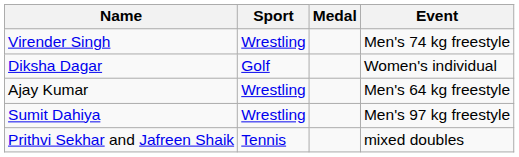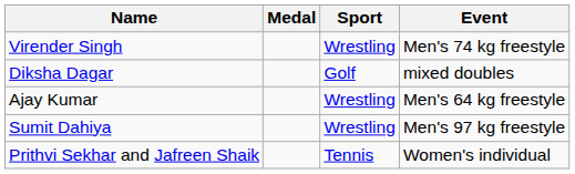 <table class="wikitable sortable">
 <tr>
 <th>Name</th>
+<th>Medal</th>
 <th>Sport</th>
-<th>Medal</th>
 <th>Event</th>
 </tr>
 <tr>
 <td><a href='#'>Virender Singh</a></td>
+<td></td>
 <td><a href='#'>Wrestling</a></td>
-<td></td>
 <td>Men's 74 kg freestyle</td>
 </tr>
 <tr>
 <td><a href='#'>Diksha Dagar</a></td>
+<td></td>
 <td><a href='#'>Golf</a></td>
-<td></td>
-<td>Women's individual</td>
+<td>mixed doubles</td>
 </tr>
 <tr>
 <td>Ajay Kumar</td>
+<td></td>
 <td><a href='#'>Wrestling</a></td>
-<td></td>
 <td>Men's 64 kg freestyle</td>
 </tr>
 <tr>
 <td><a href='#'>Sumit Dahiya</a></td>
+<td></td>
 <td><a href='#'>Wrestling</a></td>
-<td></td>
 <td>Men's 97 kg freestyle</td>
 </tr>
 <tr>
 <td><a href='#'>Prithvi Sekhar</a> and <a href='#'>Jafreen Shaik</a></td>
+<td></td>
 <td><a href='#'>Tennis</a></td>
-<td></td>
-<td>mixed doubles</td>
+<td>Women's individual</td>
 </tr>
 </table>
